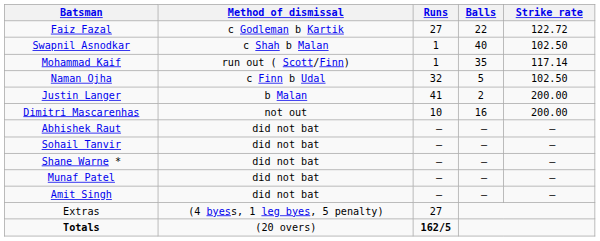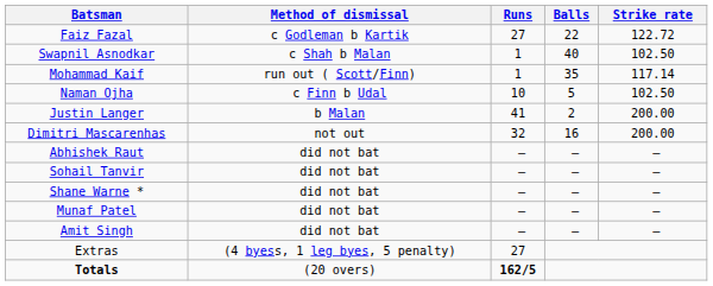 <table border="1" cellpadding="1" cellspacing="0" style="border: grey solid 1px; border-collapse: collapse; text-align: center; width: 60%;" class=wikitable>
 <tr>
 <th><a href='#'>Batsman</a></th>
 <th><a href='#'>Method of dismissal</a></th>
 <th><a href='#'>Runs</a></th>
 <th><a href='#'>Balls</a></th>
 <th><a href='#'>Strike rate</a></th>
 </tr>
 <tr>
 <td><a href='#'>Faiz Fazal</a></td>
 <td>c <a href='#'>Godleman</a> b <a href='#'>Kartik</a></td>
 <td>27</td>
 <td>22</td>
 <td>122.72</td>
 </tr>
 <tr>
 <td><a href='#'>Swapnil Asnodkar</a></td>
 <td>c <a href='#'>Shah</a> b <a href='#'>Malan</a></td>
 <td>1</td>
 <td>40</td>
 <td>102.50</td>
 </tr>
 <tr>
 <td><a href='#'>Mohammad Kaif</a></td>
 <td>run out ( <a href='#'>Scott</a>/<a href='#'>Finn</a>)</td>
 <td>1</td>
 <td>35</td>
 <td>117.14</td>
 </tr>
 <tr>
 <td><a href='#'>Naman Ojha</a> </td>
 <td>c <a href='#'>Finn</a> b <a href='#'>Udal</a></td>
-<td>32</td>
+<td>10</td>
 <td>5</td>
 <td>102.50</td>
 </tr>
 <tr>
 <td><a href='#'>Justin Langer</a></td>
 <td>b <a href='#'>Malan</a></td>
 <td>41</td>
 <td>2</td>
 <td>200.00</td>
 </tr>
 <tr>
 <td><a href='#'>Dimitri Mascarenhas</a></td>
 <td>not out</td>
-<td>10</td>
+<td>32</td>
 <td>16</td>
 <td>200.00</td>
 </tr>
 <tr>
 <td><a href='#'>Abhishek Raut</a></td>
 <td>did not bat</td>
 <td> –</td>
 <td> –</td>
 <td> –</td>
 </tr>
 <tr>
 <td><a href='#'>Sohail Tanvir</a></td>
 <td>did not bat</td>
 <td> –</td>
 <td> –</td>
 <td> –</td>
 </tr>
 <tr>
 <td><a href='#'>Shane Warne</a> *</td>
 <td>did not bat</td>
 <td> –</td>
 <td> –</td>
 <td> –</td>
 </tr>
 <tr>
 <td><a href='#'>Munaf Patel</a></td>
 <td>did not bat</td>
 <td> –</td>
 <td> –</td>
 <td> –</td>
 </tr>
 <tr>
 <td><a href='#'>Amit Singh</a></td>
 <td>did not bat</td>
 <td> –</td>
 <td> –</td>
 <td> –</td>
 </tr>
 <tr>
 <td>Extras</td>
 <td>(4 <a href='#'>byes</a>s, 1 <a href='#'>leg byes</a>, 5 penalty)</td>
 <td>27</td>
 <td colspan="2"></td>
 </tr>
 <tr>
 <td><strong>Totals</strong></td>
 <td>(20 overs)</td>
 <td><strong>162/5</strong></td>
 <td colspan="2"></td>
 </tr>
 </table>
